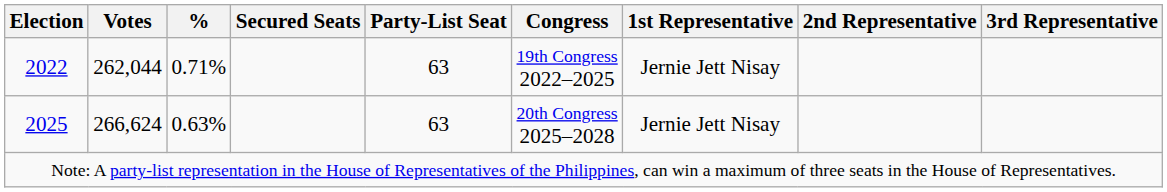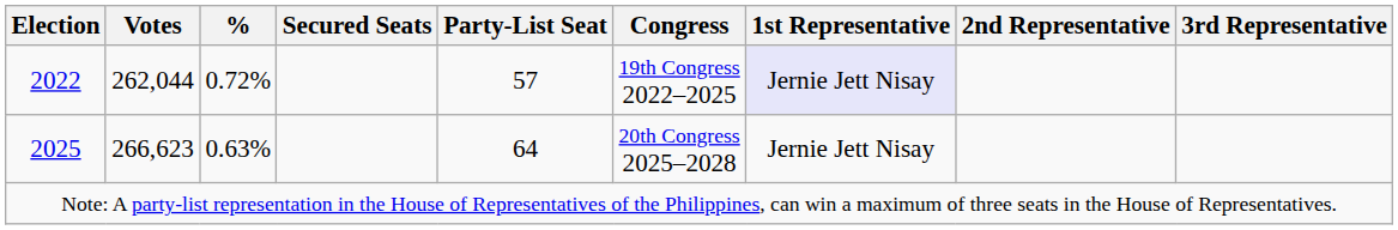 <table class="wikitable" style="text-align:center">
 <tr>
 <th>Election</th>
 <th>Votes</th>
 <th>%</th>
 <th>Secured Seats</th>
 <th>Party-List Seat</th>
 <th>Congress</th>
 <th>1st Representative</th>
 <th>2nd Representative</th>
 <th>3rd Representative</th>
 </tr>
 <tr>
 <td><a href='#'>2022</a></td>
 <td>262,044</td>
-<td>0.71%</td>
+<td>0.72%</td>
 <td></td>
-<td>63</td>
+<td>57</td>
 <td><small><a href='#'>19th Congress</a></small><br>2022–2025</td>
-<td>Jernie Jett Nisay</td>
+<td style="background: lavender;">Jernie Jett Nisay</td>
 <td></td>
 <td></td>
 </tr>
 <tr>
 <td><a href='#'>2025</a></td>
-<td>266,624</td>
+<td>266,623</td>
 <td>0.63%</td>
 <td></td>
-<td>63</td>
+<td>64</td>
 <td><small><a href='#'>20th Congress</a></small><br>2025–2028</td>
 <td>Jernie Jett Nisay</td>
 <td></td>
 <td></td>
 </tr>
 <tr>
 <td colspan="9"><small>Note: A <a href='#'>party-list representation in the House of Representatives of the Philippines</a>, can win a maximum of three seats in the House of Representatives.</small></td>
 </tr>
 </table>
